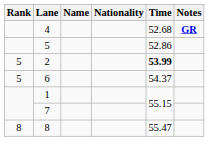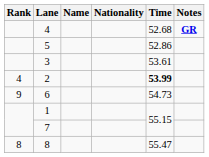 <table class="wikitable sortable" style="text-align:center">
 <tr>
 <th>Rank</th>
 <th>Lane</th>
 <th>Name</th>
 <th>Nationality</th>
 <th>Time</th>
 <th>Notes</th>
 </tr>
 <tr>
 <td></td>
 <td>4</td>
 <td align=left></td>
 <td align=left></td>
 <td>52.68</td>
 <td><strong><a href='#'>GR</a></strong></td>
 </tr>
 <tr>
 <td></td>
 <td>5</td>
 <td align=left></td>
 <td align=left></td>
 <td>52.86</td>
 <td></td>
 </tr>
 <tr>
-<td>5</td>
+<td></td>
+<td>3</td>
+<td align=left></td>
+<td align=left></td>
+<td>53.61</td>
+<td></td>
+</tr>
+<tr>
+<td>4</td>
 <td>2</td>
 <td align=left></td>
 <td align=left></td>
 <td><strong>53.99</strong></td>
 <td></td>
 </tr>
 <tr>
-<td>5</td>
+<td>9</td>
 <td>6</td>
 <td align=left></td>
 <td align=left></td>
-<td>54.37</td>
+<td>54.73</td>
 <td></td>
 </tr>
 <tr>
 <td rowspan=2></td>
 <td>1</td>
 <td align=left></td>
 <td align=left></td>
 <td rowspan=2>55.15</td>
 <td></td>
 </tr>
 <tr>
 <td>7</td>
 <td align=left></td>
 <td align=left></td>
 <td></td>
 </tr>
 <tr>
 <td>8</td>
 <td>8</td>
 <td align=left></td>
 <td align=left></td>
 <td>55.47</td>
 <td></td>
 </tr>
 </table>
